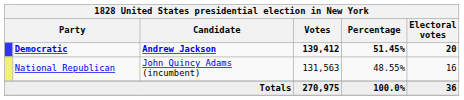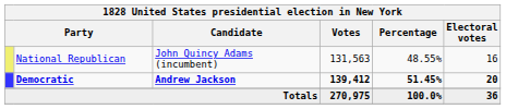 <table class="wikitable" style="font-size: 95%;">
 <tr>
 <th colspan="6">1828 United States presidential election in New York</th>
 </tr>
 <tr>
 <th colspan="2" style="width: 15em">Party</th>
 <th style="width: 17em">Candidate</th>
 <th style="width: 5em">Votes</th>
 <th style="width: 7em">Percentage</th>
 <th style="width: 5em">Electoral votes</th>
 </tr>
 <tr>
+<th style="background-color:#F0F071; width: 3px"></th>
+<td style="width: 130px"><a href='#'>National Republican</a></td>
+<td><a href='#'>John Quincy Adams</a> (incumbent)</td>
+<td align="right">131,563</td>
+<td align="right">48.55%</td>
+<td align="right">16</td>
+</tr>
+<tr>
 <th style="background-color:#3333FF; width: 3px"></th>
 <td style="width: 130px"><strong><a href='#'>Democratic</a></strong></td>
 <td><strong><a href='#'>Andrew Jackson</a></strong></td>
 <td align="right"><strong>139,412</strong></td>
 <td align="right"><strong>51.45%</strong></td>
 <td align="right"><strong>20</strong></td>
-</tr>
-<tr>
-<th style="background-color:#F0F071; width: 3px"></th>
-<td style="width: 130px"><a href='#'>National Republican</a></td>
-<td><a href='#'>John Quincy Adams</a> (incumbent)</td>
-<td align="right">131,563</td>
-<td align="right">48.55%</td>
-<td align="right">16</td>
 </tr>
 <tr>
 </tr>
 <tr bgcolor="#EEEEEE">
 <td colspan="3" align="right"><strong>Totals</strong></td>
 <td align="right"><strong>270,975</strong></td>
 <td align="right"><strong>100.0%</strong></td>
 <td align="right"><strong>36</strong></td>
 </tr>
 <tr>
 </tr>
 </table>
